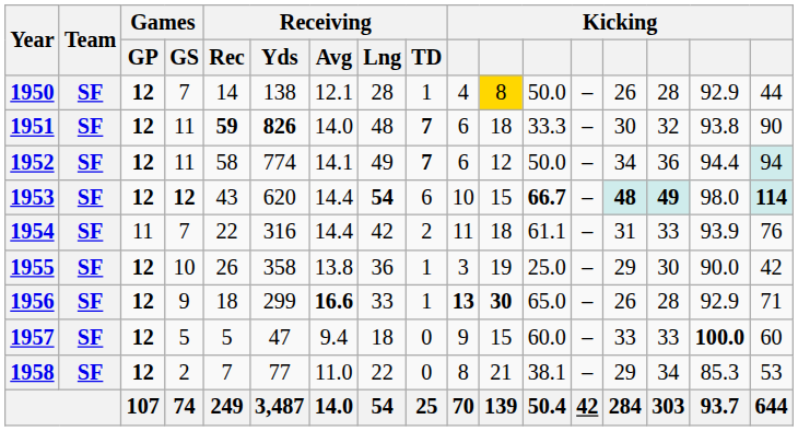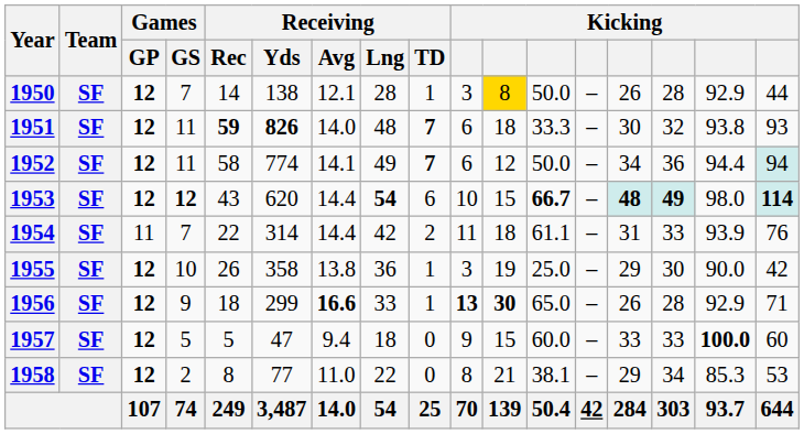 <table class="wikitable" style="text-align:center;">
 <tr>
 <th rowspan="2">Year</th>
 <th rowspan="2">Team</th>
 <th colspan="2">Games</th>
 <th colspan="5">Receiving</th>
 <th colspan="8">Kicking</th>
 </tr>
 <tr>
 <th>GP</th>
 <th>GS</th>
 <th>Rec</th>
 <th>Yds</th>
 <th>Avg</th>
 <th>Lng</th>
 <th>TD</th>
 <th></th>
 <th></th>
 <th></th>
 <th></th>
 <th></th>
 <th></th>
 <th></th>
 <th></th>
 </tr>
 <tr>
 <th><a href='#'>1950</a></th>
 <th><a href='#'>SF</a></th>
 <td><strong>12</strong></td>
 <td>7</td>
 <td>14</td>
 <td>138</td>
 <td>12.1</td>
 <td>28</td>
 <td>1</td>
-<td>4</td>
+<td>3</td>
 <td style="background: gold;">8</td>
 <td>50.0</td>
 <td>–</td>
 <td>26</td>
 <td>28</td>
 <td>92.9</td>
 <td>44</td>
 </tr>
 <tr>
 <th><a href='#'>1951</a></th>
 <th><a href='#'>SF</a></th>
 <td><strong>12</strong></td>
 <td>11</td>
 <td><strong>59</strong></td>
 <td><strong>826</strong></td>
 <td>14.0</td>
 <td>48</td>
 <td><strong>7</strong></td>
 <td>6</td>
 <td>18</td>
 <td>33.3</td>
 <td>–</td>
 <td>30</td>
 <td>32</td>
 <td>93.8</td>
-<td>90</td>
+<td>93</td>
 </tr>
 <tr>
 <th><a href='#'>1952</a></th>
 <th><a href='#'>SF</a></th>
 <td><strong>12</strong></td>
 <td>11</td>
 <td>58</td>
 <td>774</td>
 <td>14.1</td>
 <td>49</td>
 <td><strong>7</strong></td>
 <td>6</td>
 <td>12</td>
 <td>50.0</td>
 <td>–</td>
 <td>34</td>
 <td>36</td>
 <td>94.4</td>
 <td style="background:#cfecec;">94</td>
 </tr>
 <tr>
 <th><a href='#'>1953</a></th>
 <th><a href='#'>SF</a></th>
 <td><strong>12</strong></td>
 <td><strong>12</strong></td>
 <td>43</td>
 <td>620</td>
 <td>14.4</td>
 <td><strong>54</strong></td>
 <td>6</td>
 <td>10</td>
 <td>15</td>
 <td><strong>66.7</strong></td>
 <td>–</td>
 <td style="background:#cfecec;"><strong>48</strong></td>
 <td style="background:#cfecec;"><strong>49</strong></td>
 <td>98.0</td>
 <td style="background:#cfecec;"><strong>114</strong></td>
 </tr>
 <tr>
 <th><a href='#'>1954</a></th>
 <th><a href='#'>SF</a></th>
 <td>11</td>
 <td>7</td>
 <td>22</td>
-<td>316</td>
+<td>314</td>
 <td>14.4</td>
 <td>42</td>
 <td>2</td>
 <td>11</td>
 <td>18</td>
 <td>61.1</td>
 <td>–</td>
 <td>31</td>
 <td>33</td>
 <td>93.9</td>
 <td>76</td>
 </tr>
 <tr>
 <th><a href='#'>1955</a></th>
 <th><a href='#'>SF</a></th>
 <td><strong>12</strong></td>
 <td>10</td>
 <td>26</td>
 <td>358</td>
 <td>13.8</td>
 <td>36</td>
 <td>1</td>
 <td>3</td>
 <td>19</td>
 <td>25.0</td>
 <td>–</td>
 <td>29</td>
 <td>30</td>
 <td>90.0</td>
 <td>42</td>
 </tr>
 <tr>
 <th><a href='#'>1956</a></th>
 <th><a href='#'>SF</a></th>
 <td><strong>12</strong></td>
 <td>9</td>
 <td>18</td>
 <td>299</td>
 <td><strong>16.6</strong></td>
 <td>33</td>
 <td>1</td>
 <td><strong>13</strong></td>
 <td><strong>30</strong></td>
 <td>65.0</td>
 <td>–</td>
 <td>26</td>
 <td>28</td>
 <td>92.9</td>
 <td>71</td>
 </tr>
 <tr>
 <th><a href='#'>1957</a></th>
 <th><a href='#'>SF</a></th>
 <td><strong>12</strong></td>
 <td>5</td>
 <td>5</td>
 <td>47</td>
 <td>9.4</td>
 <td>18</td>
 <td>0</td>
 <td>9</td>
 <td>15</td>
 <td>60.0</td>
 <td>–</td>
 <td>33</td>
 <td>33</td>
 <td><strong>100.0</strong></td>
 <td>60</td>
 </tr>
 <tr>
 <th><a href='#'>1958</a></th>
 <th><a href='#'>SF</a></th>
 <td><strong>12</strong></td>
 <td>2</td>
-<td>7</td>
+<td>8</td>
 <td>77</td>
 <td>11.0</td>
 <td>22</td>
 <td>0</td>
 <td>8</td>
 <td>21</td>
 <td>38.1</td>
 <td>–</td>
 <td>29</td>
 <td>34</td>
 <td>85.3</td>
 <td>53</td>
 </tr>
 <tr>
 <th colspan="2"></th>
 <th>107</th>
 <th>74</th>
 <th>249</th>
 <th>3,487</th>
 <th>14.0</th>
 <th>54</th>
 <th>25</th>
 <th>70</th>
 <th>139</th>
 <th>50.4</th>
 <th><u>42</u></th>
 <th>284</th>
 <th>303</th>
 <th>93.7</th>
 <th>644</th>
 </tr>
 </table>
